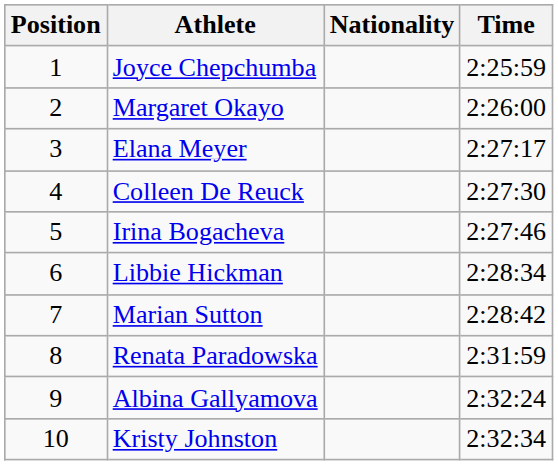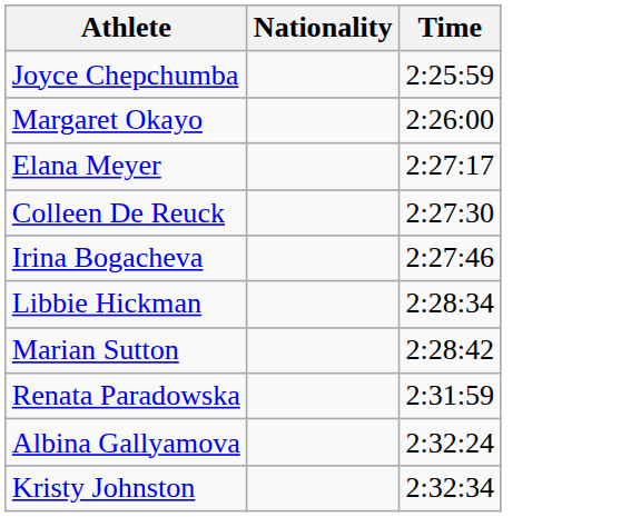 <table class="wikitable sortable">
 <tr>
-<th>Position</th>
 <th>Athlete</th>
 <th>Nationality</th>
 <th>Time</th>
 </tr>
 <tr>
-<td style="text-align:center">1</td>
 <td><a href='#'>Joyce Chepchumba</a></td>
 <td></td>
 <td>2:25:59</td>
 </tr>
 <tr>
-<td style="text-align:center">2</td>
 <td><a href='#'>Margaret Okayo</a></td>
 <td></td>
 <td>2:26:00</td>
 </tr>
 <tr>
-<td style="text-align:center">3</td>
 <td><a href='#'>Elana Meyer</a></td>
 <td></td>
 <td>2:27:17</td>
 </tr>
 <tr>
-<td style="text-align:center">4</td>
 <td><a href='#'>Colleen De Reuck</a></td>
 <td></td>
 <td>2:27:30</td>
 </tr>
 <tr>
-<td style="text-align:center">5</td>
 <td><a href='#'>Irina Bogacheva</a></td>
 <td></td>
 <td>2:27:46</td>
 </tr>
 <tr>
-<td style="text-align:center">6</td>
 <td><a href='#'>Libbie Hickman</a></td>
 <td></td>
 <td>2:28:34</td>
 </tr>
 <tr>
-<td style="text-align:center">7</td>
 <td><a href='#'>Marian Sutton</a></td>
 <td></td>
 <td>2:28:42</td>
 </tr>
 <tr>
-<td style="text-align:center">8</td>
 <td><a href='#'>Renata Paradowska</a></td>
 <td></td>
 <td>2:31:59</td>
 </tr>
 <tr>
-<td style="text-align:center">9</td>
 <td><a href='#'>Albina Gallyamova</a></td>
 <td></td>
 <td>2:32:24</td>
 </tr>
 <tr>
-<td style="text-align:center">10</td>
 <td><a href='#'>Kristy Johnston</a></td>
 <td></td>
 <td>2:32:34</td>
 </tr>
 </table>
